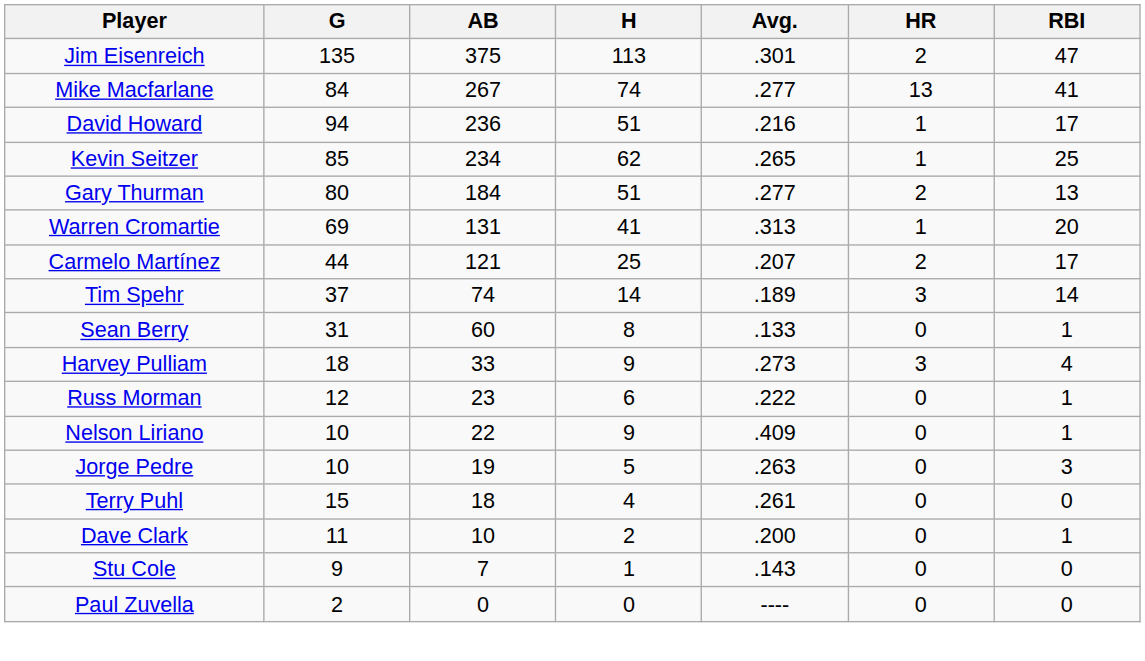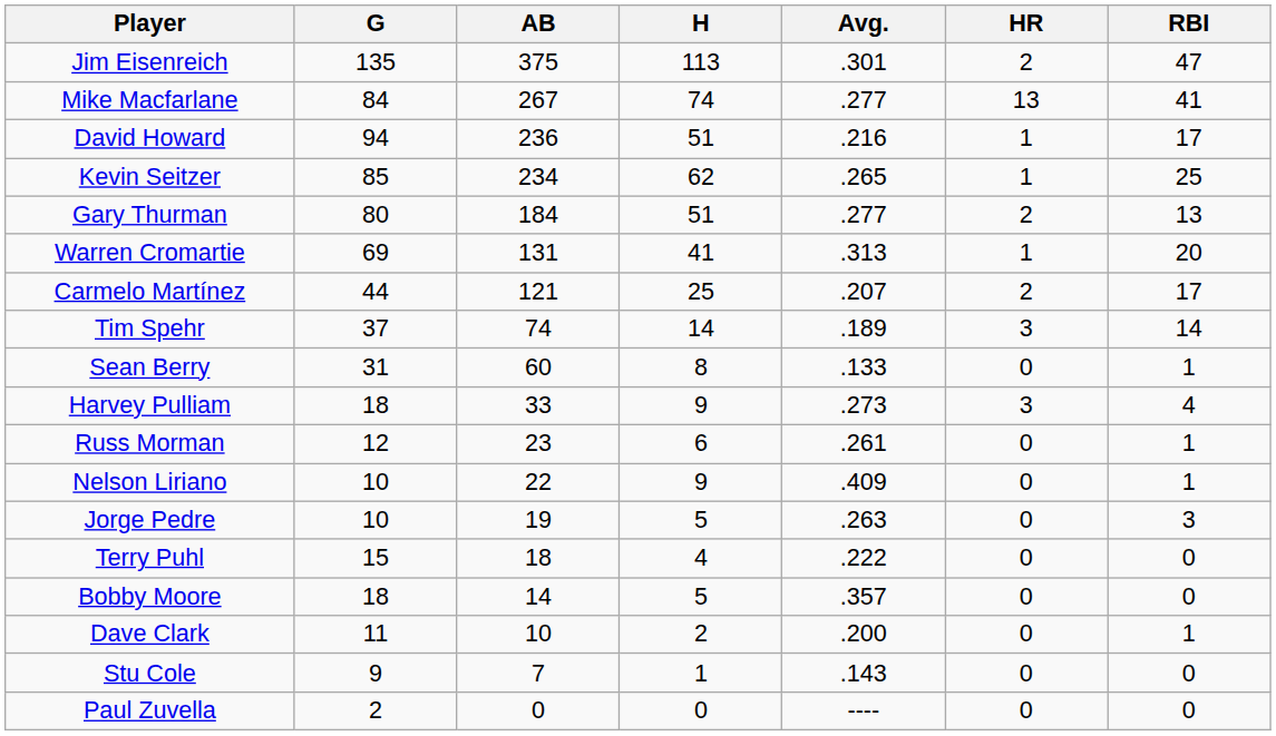 <table class="wikitable sortable">
 <tr>
 <th bgcolor="#DDDDFF" width="16%">Player</th>
 <th bgcolor="#DDDDFF" width="9%">G</th>
 <th bgcolor="#DDDDFF" width="9%">AB</th>
 <th bgcolor="#DDDDFF" width="9%">H</th>
 <th bgcolor="#DDDDFF" width="9%">Avg.</th>
 <th bgcolor="#DDDDFF" width="9%">HR</th>
 <th bgcolor="#DDDDFF" width="9%">RBI</th>
 </tr>
 <tr align="center">
 <td><a href='#'>Jim Eisenreich</a></td>
 <td>135</td>
 <td>375</td>
 <td>113</td>
 <td>.301</td>
 <td>2</td>
 <td>47</td>
 </tr>
 <tr align="center">
 <td><a href='#'>Mike Macfarlane</a></td>
 <td>84</td>
 <td>267</td>
 <td>74</td>
 <td>.277</td>
 <td>13</td>
 <td>41</td>
 </tr>
 <tr align="center">
 <td><a href='#'>David Howard</a></td>
 <td>94</td>
 <td>236</td>
 <td>51</td>
 <td>.216</td>
 <td>1</td>
 <td>17</td>
 </tr>
 <tr align="center">
 <td><a href='#'>Kevin Seitzer</a></td>
 <td>85</td>
 <td>234</td>
 <td>62</td>
 <td>.265</td>
 <td>1</td>
 <td>25</td>
 </tr>
 <tr align="center">
 <td><a href='#'>Gary Thurman</a></td>
 <td>80</td>
 <td>184</td>
 <td>51</td>
 <td>.277</td>
 <td>2</td>
 <td>13</td>
 </tr>
 <tr align=center>
 <td><a href='#'>Warren Cromartie</a></td>
 <td>69</td>
 <td>131</td>
 <td>41</td>
 <td>.313</td>
 <td>1</td>
 <td>20</td>
 </tr>
 <tr align="center">
 <td><a href='#'>Carmelo Martínez</a></td>
 <td>44</td>
 <td>121</td>
 <td>25</td>
 <td>.207</td>
 <td>2</td>
 <td>17</td>
 </tr>
 <tr align="center">
 <td><a href='#'>Tim Spehr</a></td>
 <td>37</td>
 <td>74</td>
 <td>14</td>
 <td>.189</td>
 <td>3</td>
 <td>14</td>
 </tr>
 <tr align="center">
 <td><a href='#'>Sean Berry</a></td>
 <td>31</td>
 <td>60</td>
 <td>8</td>
 <td>.133</td>
 <td>0</td>
 <td>1</td>
 </tr>
 <tr align="center">
 <td><a href='#'>Harvey Pulliam</a></td>
 <td>18</td>
 <td>33</td>
 <td>9</td>
 <td>.273</td>
 <td>3</td>
 <td>4</td>
 </tr>
 <tr align="center">
 <td><a href='#'>Russ Morman</a></td>
 <td>12</td>
 <td>23</td>
 <td>6</td>
-<td>.222</td>
+<td>.261</td>
 <td>0</td>
 <td>1</td>
 </tr>
 <tr align="center">
 <td><a href='#'>Nelson Liriano</a></td>
 <td>10</td>
 <td>22</td>
 <td>9</td>
 <td>.409</td>
 <td>0</td>
 <td>1</td>
 </tr>
 <tr align="center">
 <td><a href='#'>Jorge Pedre</a></td>
 <td>10</td>
 <td>19</td>
 <td>5</td>
 <td>.263</td>
 <td>0</td>
 <td>3</td>
 </tr>
 <tr align="center">
 <td><a href='#'>Terry Puhl</a></td>
 <td>15</td>
 <td>18</td>
 <td>4</td>
-<td>.261</td>
+<td>.222</td>
+<td>0</td>
+<td>0</td>
+</tr>
+<tr align="center">
+<td><a href='#'>Bobby Moore</a></td>
+<td>18</td>
+<td>14</td>
+<td>5</td>
+<td>.357</td>
 <td>0</td>
 <td>0</td>
 </tr>
 <tr align="center">
 <td><a href='#'>Dave Clark</a></td>
 <td>11</td>
 <td>10</td>
 <td>2</td>
 <td>.200</td>
 <td>0</td>
 <td>1</td>
 </tr>
 <tr align="center">
 <td><a href='#'>Stu Cole</a></td>
 <td>9</td>
 <td>7</td>
 <td>1</td>
 <td>.143</td>
 <td>0</td>
 <td>0</td>
 </tr>
 <tr align="center">
 <td><a href='#'>Paul Zuvella</a></td>
 <td>2</td>
 <td>0</td>
 <td>0</td>
 <td>----</td>
 <td>0</td>
 <td>0</td>
 </tr>
 </table>
